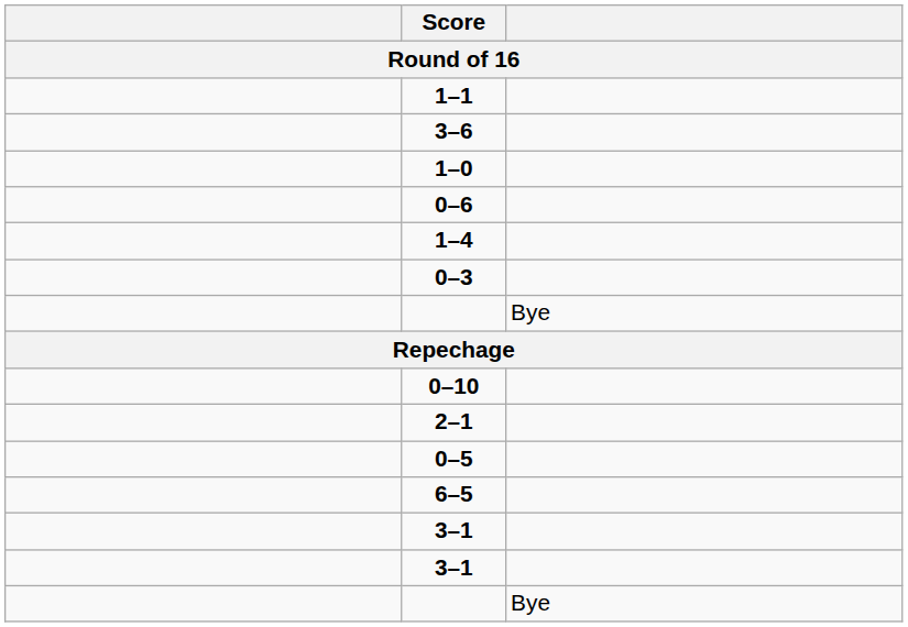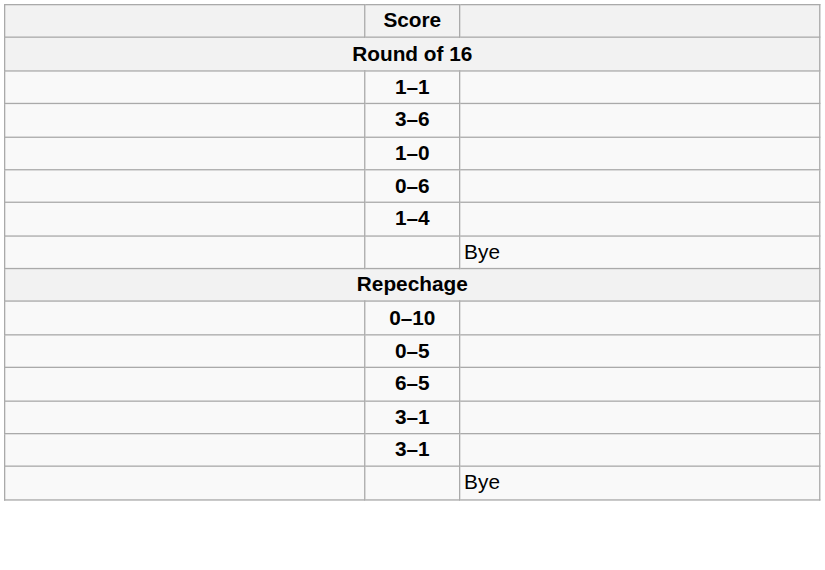 <table class="wikitable" style="text-align: left;">
 <tr>
 <th align="right" width="270"></th>
 <th width="65">Score</th>
 <th align="left" width="270"></th>
 </tr>
 <tr>
 <th colspan="3">Round of 16</th>
 </tr>
 <tr>
 <td></td>
 <td align=center><strong>1–1</strong></td>
 <td><strong></strong></td>
 </tr>
 <tr>
 <td></td>
 <td align=center><strong>3–6</strong></td>
 <td><strong></strong></td>
 </tr>
 <tr>
 <td><strong></strong></td>
 <td align=center><strong>1–0</strong></td>
 <td></td>
 </tr>
 <tr>
 <td></td>
 <td align=center><strong>0–6</strong></td>
 <td><strong></strong></td>
 </tr>
 <tr>
 <td></td>
 <td align=center><strong>1–4</strong></td>
 <td><strong></strong></td>
 </tr>
 <tr>
-<td></td>
-<td align=center><strong>0–3</strong></td>
-<td><strong></strong></td>
-</tr>
-<tr>
 <td><strong></strong></td>
 <td align=center></td>
 <td>Bye</td>
 </tr>
 <tr>
 <th colspan="3">Repechage</th>
 </tr>
 <tr>
 <td></td>
 <td align=center><strong>0–10</strong></td>
 <td><strong></strong></td>
-</tr>
-<tr>
-<td><strong></strong></td>
-<td align=center><strong>2–1</strong></td>
-<td></td>
 </tr>
 <tr>
 <td></td>
 <td align=center><strong>0–5</strong></td>
 <td><strong></strong></td>
 </tr>
 <tr>
 <td><strong></strong></td>
 <td align=center><strong>6–5</strong></td>
 <td></td>
 </tr>
 <tr>
 <td><strong></strong></td>
 <td align=center><strong>3–1</strong></td>
 <td></td>
 </tr>
 <tr>
 <td><strong></strong></td>
 <td align=center><strong>3–1</strong></td>
 <td></td>
 </tr>
 <tr>
 <td><strong></strong></td>
 <td align=center></td>
 <td>Bye</td>
 </tr>
 </table>
